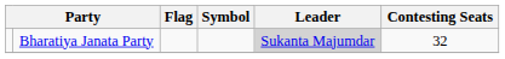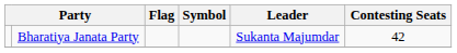 <table class="wikitable" width="60%" style="text-align:center">
 <tr>
 <th colspan="2">Party</th>
 <th>Flag</th>
 <th>Symbol</th>
 <th>Leader</th>
 <th>Contesting Seats</th>
 </tr>
 <tr>
 <td></td>
 <td><a href='#'>Bharatiya Janata Party</a></td>
 <td></td>
 <td></td>
-<td style="background: lightgrey;"><a href='#'>Sukanta Majumdar</a></td>
-<td>32</td>
+<td><a href='#'>Sukanta Majumdar</a></td>
+<td>42</td>
 </tr>
 <tr>
 </tr>
 </table>
